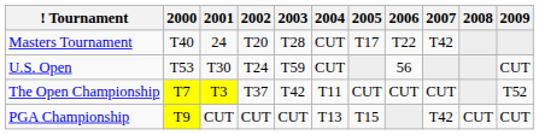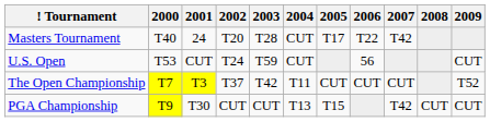 <table class="wikitable" style="font-size:95%;text-align:center;">
 <tr>
 <th>! Tournament</th>
 <th>2000</th>
 <th>2001</th>
 <th>2002</th>
 <th>2003</th>
 <th>2004</th>
 <th>2005</th>
 <th>2006</th>
 <th>2007</th>
 <th>2008</th>
 <th>2009</th>
 </tr>
 <tr>
 <td align=left><a href='#'>Masters Tournament</a></td>
 <td>T40</td>
 <td>24</td>
 <td>T20</td>
 <td>T28</td>
 <td>CUT</td>
 <td>T17</td>
 <td>T22</td>
 <td>T42</td>
 <td style="background:#eeeeee;"></td>
 <td style="background:#eeeeee;"></td>
 </tr>
 <tr>
 <td align=left><a href='#'>U.S. Open</a></td>
 <td>T53</td>
-<td>T30</td>
+<td>CUT</td>
 <td>T24</td>
 <td>T59</td>
 <td>CUT</td>
 <td style="background:#eeeeee;"></td>
 <td>56</td>
 <td style="background:#eeeeee;"></td>
 <td style="background:#eeeeee;"></td>
 <td>CUT</td>
 </tr>
 <tr>
 <td align=left><a href='#'>The Open Championship</a></td>
 <td style="background:yellow;">T7</td>
 <td style="background:yellow;">T3</td>
 <td>T37</td>
 <td>T42</td>
 <td>T11</td>
 <td>CUT</td>
 <td>CUT</td>
 <td>CUT</td>
 <td style="background:#eeeeee;"></td>
 <td>T52</td>
 </tr>
 <tr>
 <td align=left><a href='#'>PGA Championship</a></td>
 <td style="background:yellow;">T9</td>
-<td>CUT</td>
+<td>T30</td>
 <td>CUT</td>
 <td>CUT</td>
 <td>T13</td>
 <td>T15</td>
 <td style="background:#eeeeee;"></td>
 <td>T42</td>
 <td>CUT</td>
 <td>CUT</td>
 </tr>
 </table>
